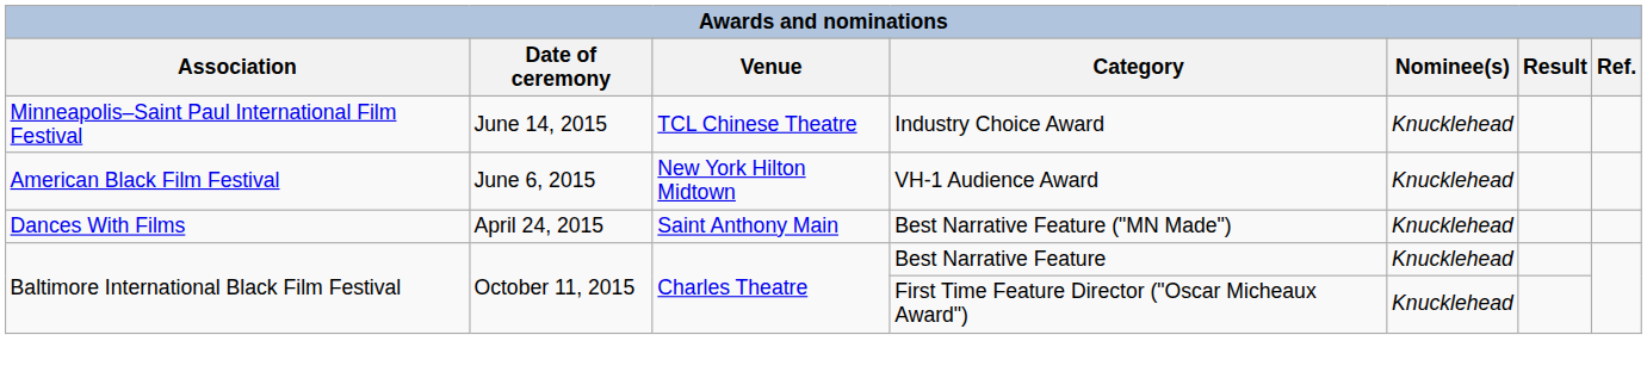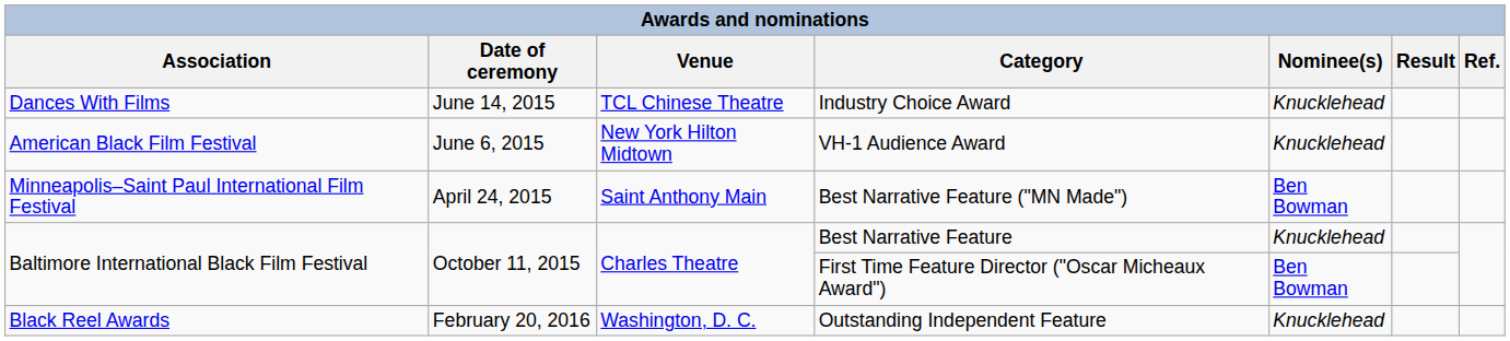 <table class="wikitable sortable">
 <tr style="background:#ccc; text-align:center;">
 <th colspan="7" style="background: LightSteelBlue;">Awards and nominations</th>
 </tr>
 <tr style="background:#ccc; text-align:center;">
 <th>Association</th>
 <th>Date of ceremony</th>
 <th>Venue</th>
 <th>Category</th>
 <th>Nominee(s)</th>
 <th>Result</th>
 <th>Ref.</th>
 </tr>
 <tr>
-<td><a href='#'>Minneapolis–Saint Paul International Film Festival</a></td>
+<td><a href='#'>Dances With Films</a></td>
 <td>June 14, 2015</td>
 <td><a href='#'>TCL Chinese Theatre</a></td>
 <td>Industry Choice Award</td>
 <td><em>Knucklehead</em></td>
 <td></td>
 <td style="text-align:center;"></td>
 </tr>
 <tr>
 <td><a href='#'>American Black Film Festival</a></td>
 <td>June 6, 2015</td>
 <td><a href='#'>New York Hilton Midtown</a></td>
 <td>VH-1 Audience Award</td>
 <td><em>Knucklehead</em></td>
 <td></td>
 <td style="text-align:center;"></td>
 </tr>
 <tr>
-<td><a href='#'>Dances With Films</a></td>
+<td><a href='#'>Minneapolis–Saint Paul International Film Festival</a></td>
 <td>April 24, 2015</td>
 <td><a href='#'>Saint Anthony Main</a></td>
 <td>Best Narrative Feature ("MN Made")</td>
-<td><em>Knucklehead</em></td>
+<td><a href='#'>Ben Bowman</a></td>
 <td></td>
 <td style="text-align:center;"></td>
 </tr>
 <tr>
 <td rowspan="2">Baltimore International Black Film Festival</td>
 <td rowspan="2">October 11, 2015</td>
 <td rowspan="2"><a href='#'>Charles Theatre</a></td>
 <td>Best Narrative Feature</td>
 <td><em>Knucklehead</em></td>
 <td></td>
 <td style="text-align:center;" rowspan="2"></td>
 </tr>
 <tr>
 <td>First Time Feature Director ("Oscar Micheaux Award")</td>
+<td><a href='#'>Ben Bowman</a></td>
+<td></td>
+</tr>
+<tr>
+<td><a href='#'>Black Reel Awards</a></td>
+<td>February 20, 2016</td>
+<td><a href='#'>Washington, D. C.</a></td>
+<td>Outstanding Independent Feature</td>
 <td><em>Knucklehead</em></td>
 <td></td>
+<td style="text-align:center;"></td>
 </tr>
 </table>
